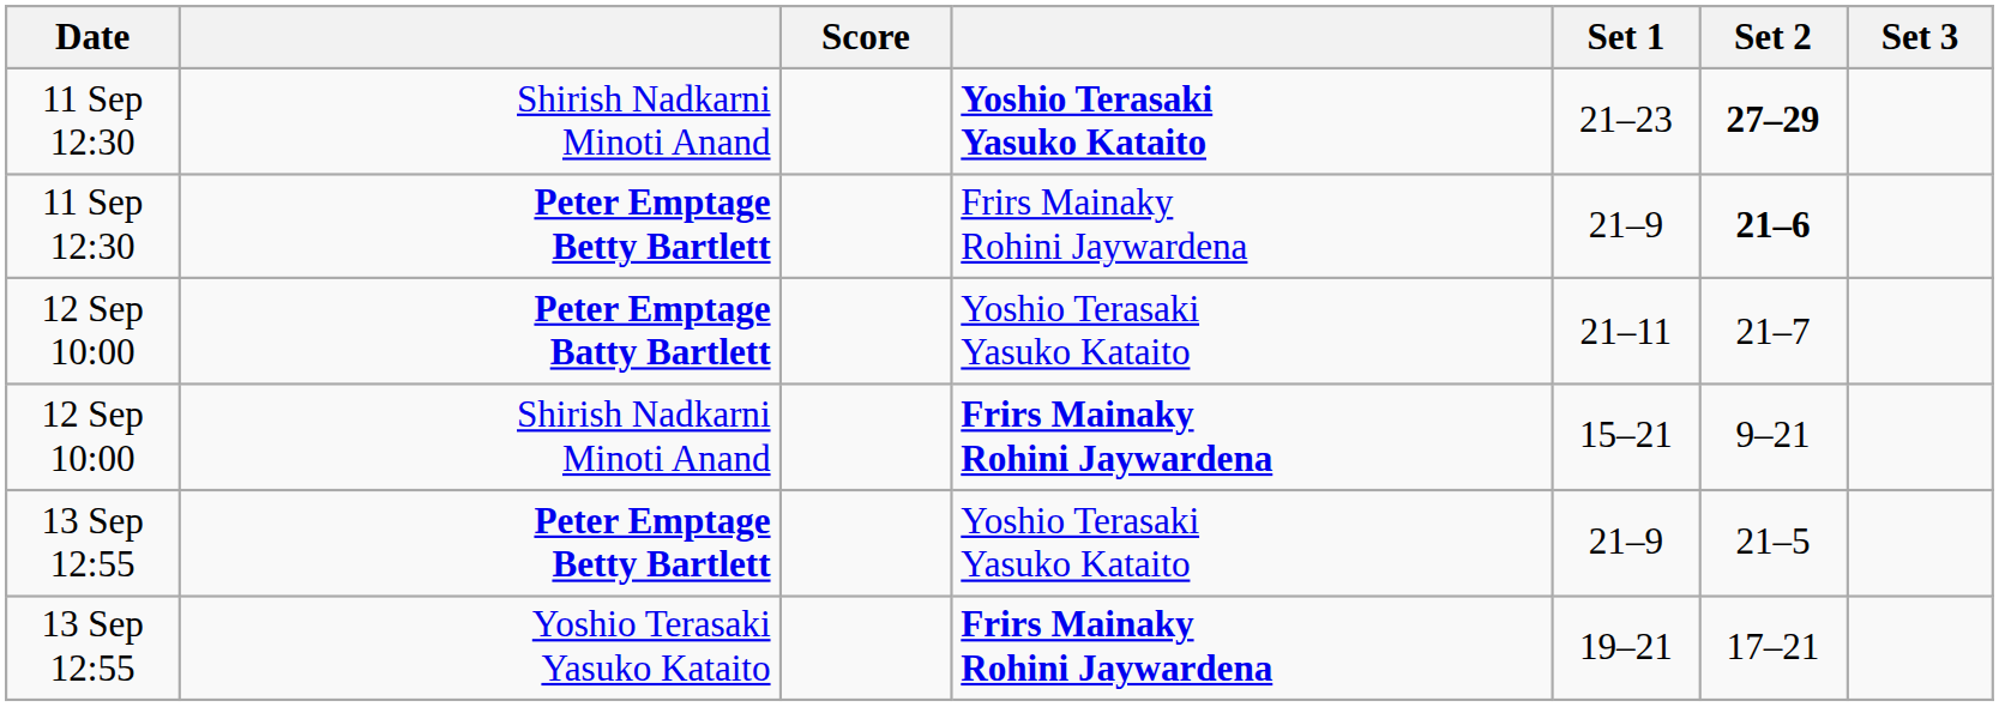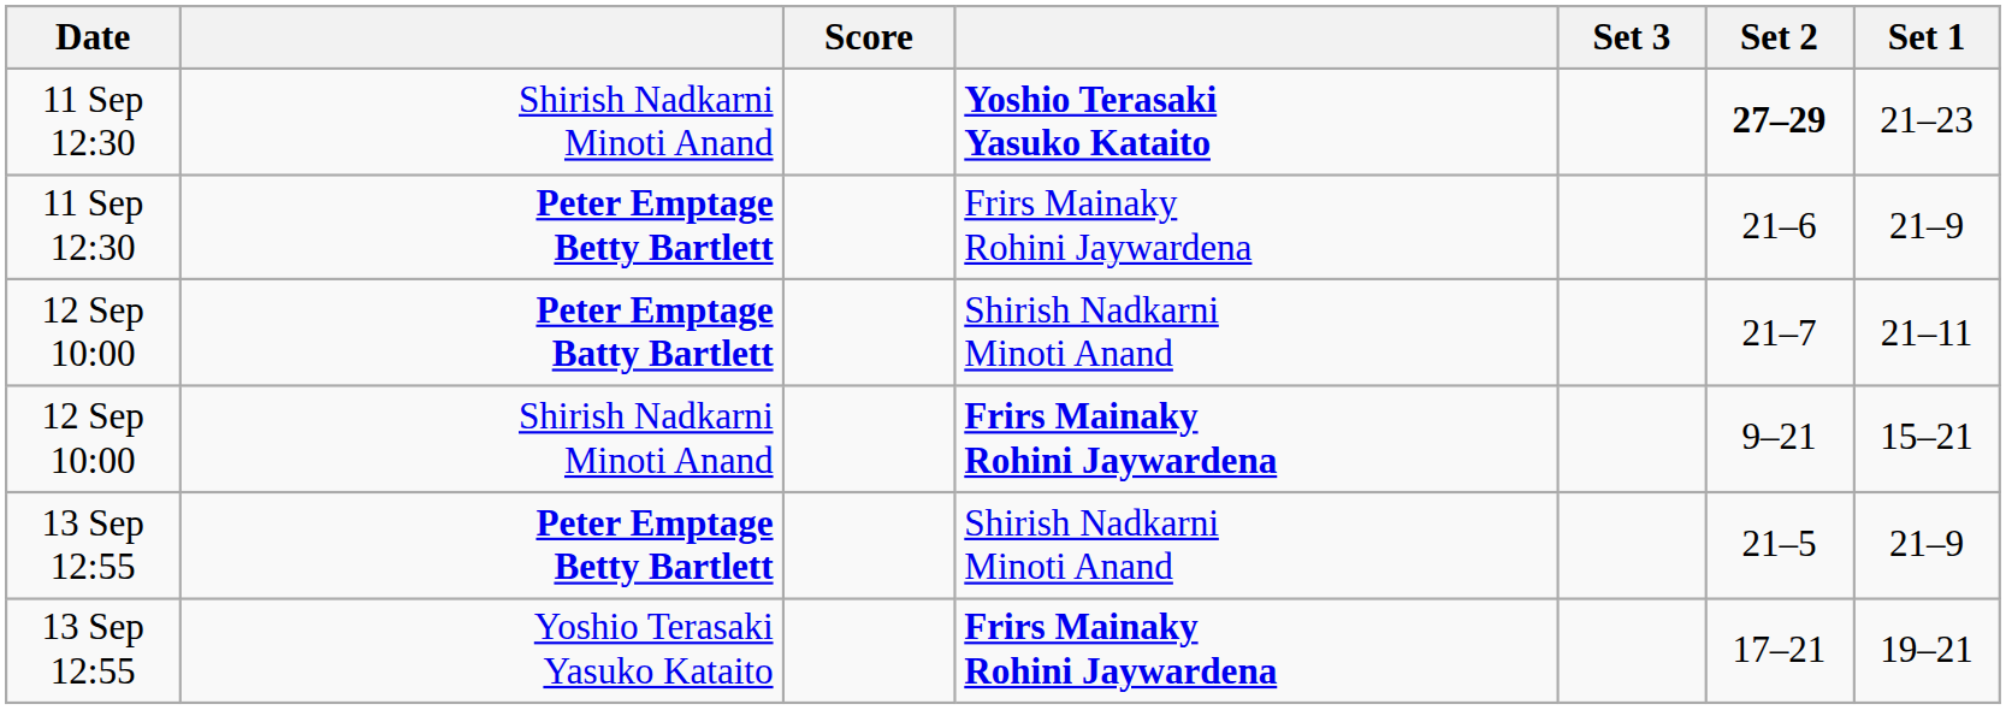 <table class="wikitable" style="text-align: center; font-size:90%">
 <tr>
 <th width="60">Date</th>
 <th align="right" width="225"></th>
 <th width="60">Score</th>
 <th align="left" width="225"></th>
+<th width="50">Set 3</th>
+<th width="50">Set 2</th>
 <th width="50">Set 1</th>
-<th width="50">Set 2</th>
-<th width="50">Set 3</th>
 </tr>
 <tr>
 <td>11 Sep<br>12:30</td>
 <td align="right"><a href='#'>Shirish Nadkarni</a> <br><a href='#'>Minoti Anand</a> </td>
 <td align="center"></td>
 <td align="left"><strong> <a href='#'>Yoshio Terasaki</a><br> <a href='#'>Yasuko Kataito</a></strong></td>
+<td></td>
+<td><strong>27–29</strong></td>
 <td>21–23</td>
-<td><strong>27–29</strong></td>
-<td></td>
 </tr>
 <tr>
 <td>11 Sep<br>12:30</td>
 <td align="right"><strong><a href='#'>Peter Emptage</a> <br><a href='#'>Betty Bartlett</a> </strong></td>
 <td align="center"></td>
 <td align="left"> <a href='#'>Frirs Mainaky</a><br> <a href='#'>Rohini Jaywardena</a></td>
+<td></td>
+<td>21–6</td>
 <td>21–9</td>
-<td><strong>21–6</strong></td>
-<td></td>
 </tr>
 <tr>
 <td>12 Sep<br>10:00</td>
 <td align="right"><strong><a href='#'>Peter Emptage</a> <br><a href='#'>Batty Bartlett</a> </strong></td>
 <td align="center"></td>
-<td align="left"> <a href='#'>Yoshio Terasaki</a><br> <a href='#'>Yasuko Kataito</a></td>
+<td align="left"> <a href='#'>Shirish Nadkarni</a><br> <a href='#'>Minoti Anand</a></td>
+<td></td>
+<td>21–7</td>
 <td>21–11</td>
-<td>21–7</td>
-<td></td>
 </tr>
 <tr>
 <td>12 Sep<br>10:00</td>
 <td align="right"><a href='#'>Shirish Nadkarni</a> <br><a href='#'>Minoti Anand</a> </td>
 <td align="center"></td>
 <td align="left"><strong> <a href='#'>Frirs Mainaky</a><br> <a href='#'>Rohini Jaywardena</a></strong></td>
+<td></td>
+<td>9–21</td>
 <td>15–21</td>
-<td>9–21</td>
-<td></td>
 </tr>
 <tr>
 <td>13 Sep<br>12:55</td>
 <td align="right"><strong><a href='#'>Peter Emptage</a> <br><a href='#'>Betty Bartlett</a> </strong></td>
 <td align="center"></td>
-<td align="left"> <a href='#'>Yoshio Terasaki</a><br> <a href='#'>Yasuko Kataito</a></td>
+<td align="left"> <a href='#'>Shirish Nadkarni</a><br> <a href='#'>Minoti Anand</a></td>
+<td></td>
+<td>21–5</td>
 <td>21–9</td>
-<td>21–5</td>
-<td></td>
 </tr>
 <tr>
 <td>13 Sep<br>12:55</td>
 <td align="right"><a href='#'>Yoshio Terasaki</a> <br><a href='#'>Yasuko Kataito</a> </td>
 <td align="center"></td>
 <td align="left"><strong> <a href='#'>Frirs Mainaky</a><br> <a href='#'>Rohini Jaywardena</a></strong></td>
+<td></td>
+<td>17–21</td>
 <td>19–21</td>
-<td>17–21</td>
-<td></td>
 </tr>
 </table>
